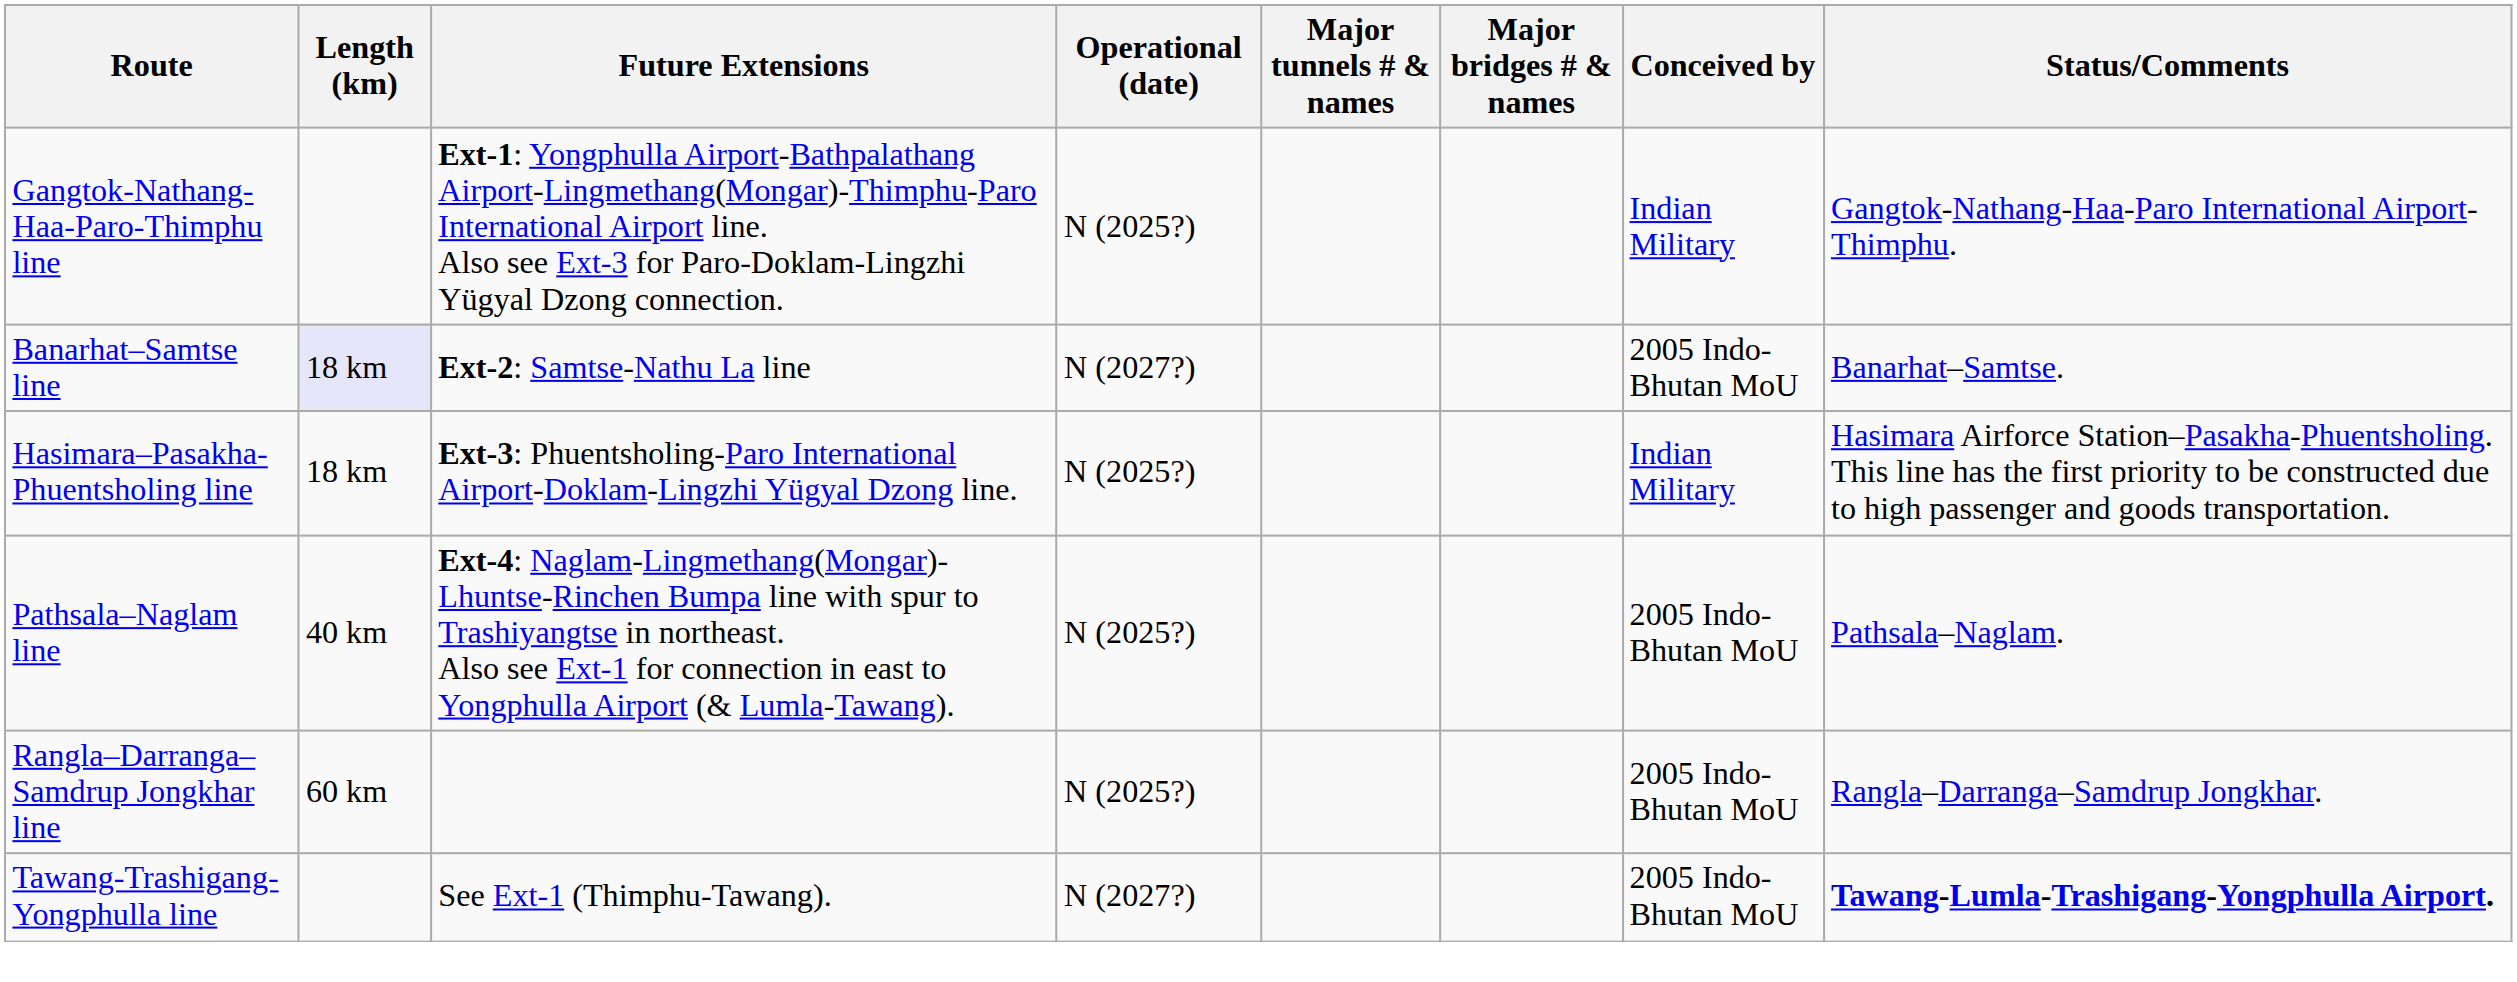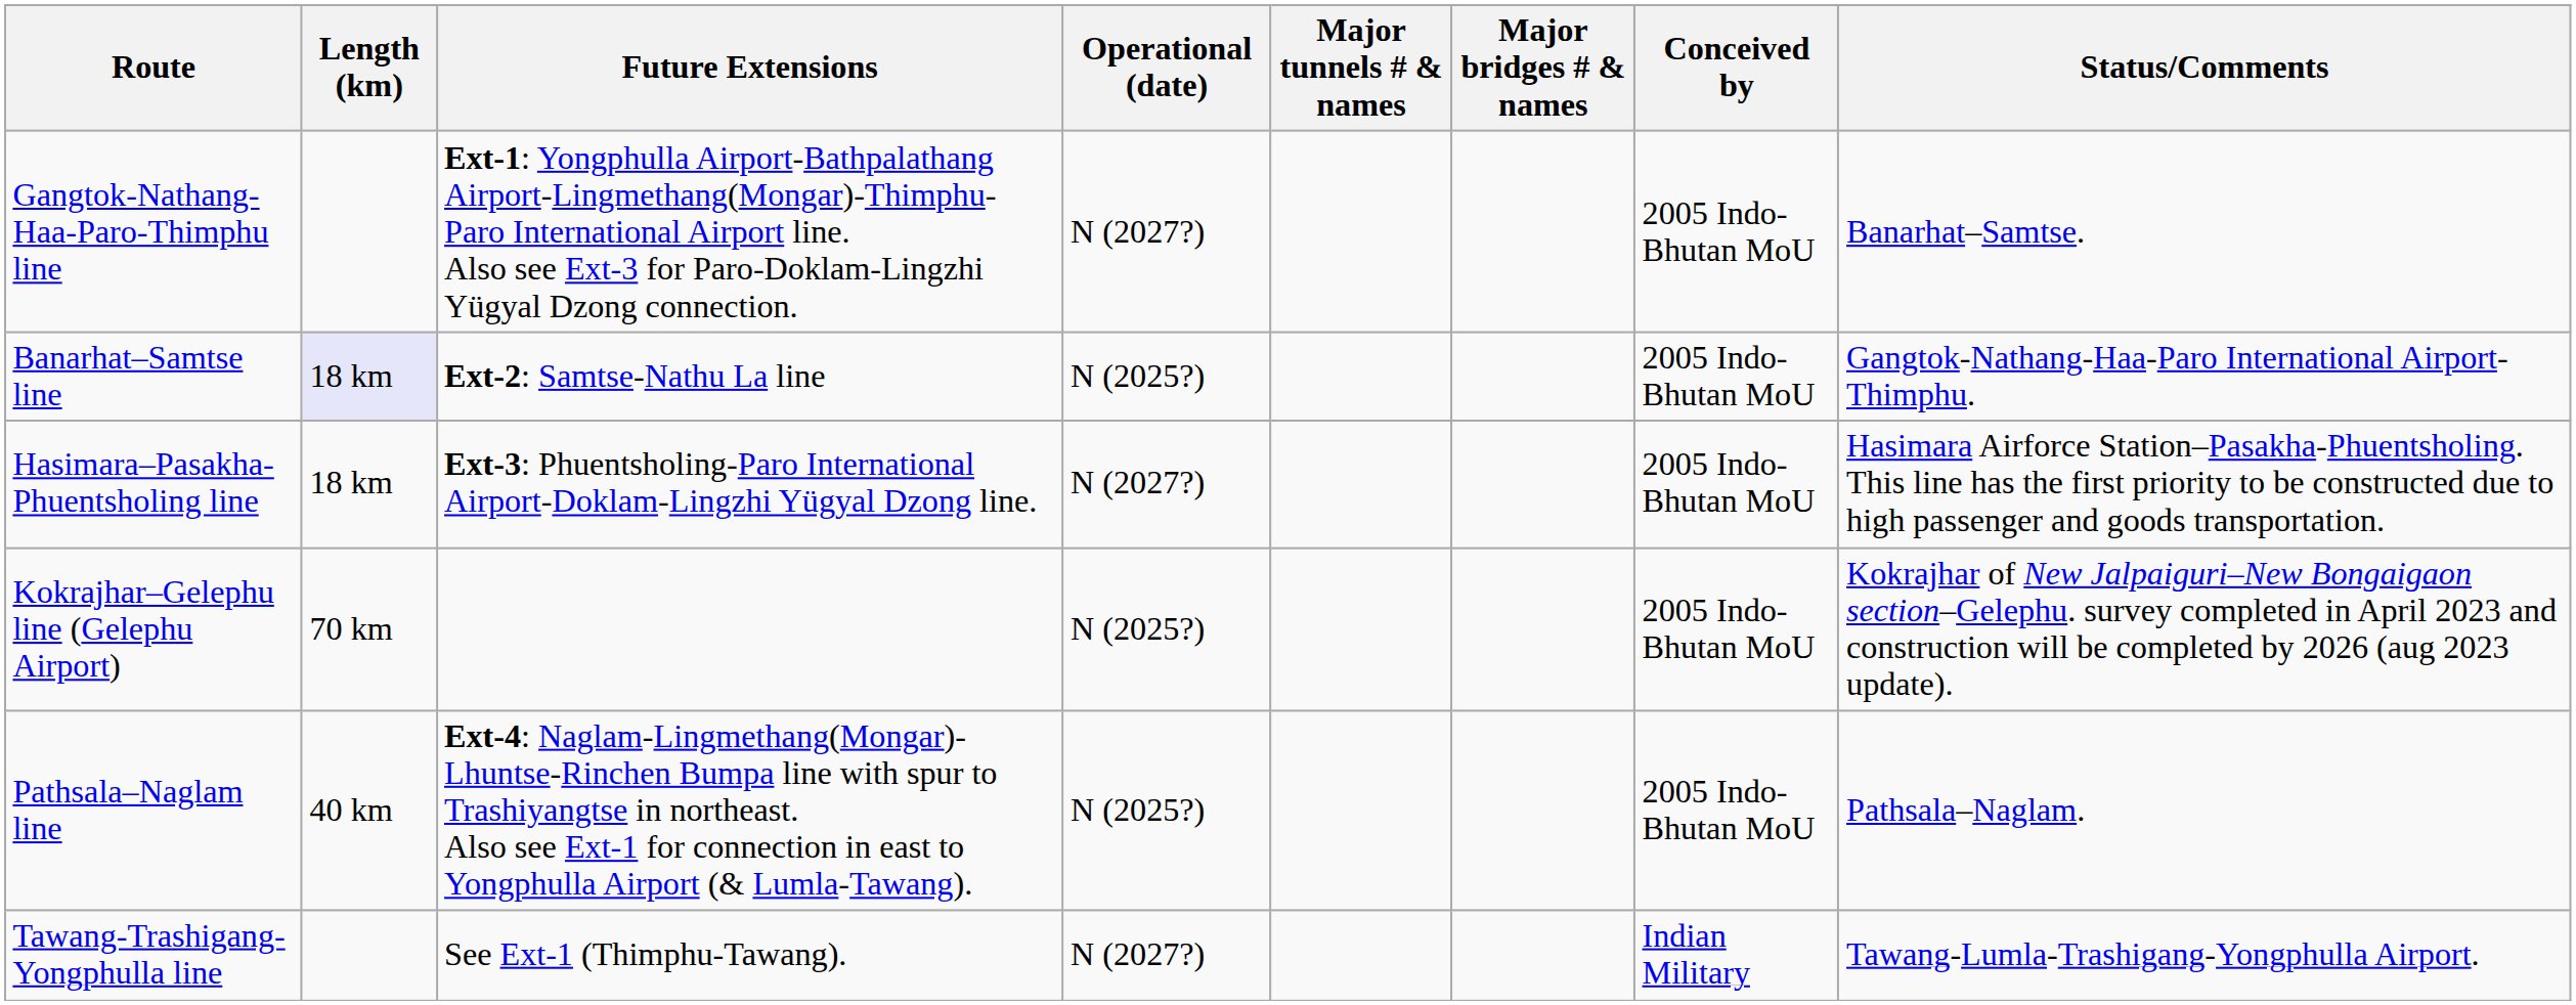 <table class="wikitable sortable">
 <tr>
 <th>Route</th>
 <th>Length (km)</th>
 <th>Future Extensions</th>
 <th>Operational (date)</th>
 <th>Major tunnels # & names</th>
 <th>Major bridges # & names</th>
 <th>Conceived by</th>
 <th>Status/Comments</th>
 </tr>
 <tr>
 <td><a href='#'>Gangtok-Nathang-Haa-Paro-Thimphu line</a></td>
 <td></td>
 <td> <strong>Ext-1</strong>: <a href='#'>Yongphulla Airport</a>-<a href='#'>Bathpalathang Airport</a>-<a href='#'>Lingmethang</a>(<a href='#'>Mongar</a>)-<a href='#'>Thimphu</a>-<a href='#'>Paro International Airport</a> line. <br>Also see <a href='#'>Ext-3</a> for Paro-Doklam-Lingzhi Yügyal Dzong connection.</td>
-<td>N (2025?)</td>
-<td></td>
-<td></td>
-<td><a href='#'>Indian Military</a></td>
-<td><a href='#'>Gangtok</a>-<a href='#'>Nathang</a>-<a href='#'>Haa</a>-<a href='#'>Paro International Airport</a>-<a href='#'>Thimphu</a>.</td>
-</tr>
-<tr>
-<td><a href='#'>Banarhat–Samtse line</a></td>
-<td style="background: lavender;">18 km</td>
-<td> <strong>Ext-2</strong>: <a href='#'>Samtse</a>-<a href='#'>Nathu La</a> line</td>
 <td>N (2027?)</td>
 <td></td>
 <td></td>
 <td>2005 Indo-Bhutan MoU</td>
 <td><a href='#'>Banarhat</a>–<a href='#'>Samtse</a>.</td>
 </tr>
 <tr>
+<td><a href='#'>Banarhat–Samtse line</a></td>
+<td style="background: lavender;">18 km</td>
+<td> <strong>Ext-2</strong>: <a href='#'>Samtse</a>-<a href='#'>Nathu La</a> line</td>
+<td>N (2025?)</td>
+<td></td>
+<td></td>
+<td>2005 Indo-Bhutan MoU</td>
+<td><a href='#'>Gangtok</a>-<a href='#'>Nathang</a>-<a href='#'>Haa</a>-<a href='#'>Paro International Airport</a>-<a href='#'>Thimphu</a>.</td>
+</tr>
+<tr>
 <td><a href='#'>Hasimara–Pasakha-Phuentsholing line</a></td>
 <td>18 km</td>
 <td>  <strong>Ext-3</strong>: Phuentsholing-<a href='#'>Paro International Airport</a>-<a href='#'>Doklam</a>-<a href='#'>Lingzhi Yügyal Dzong</a> line.</td>
+<td>N (2027?)</td>
+<td></td>
+<td></td>
+<td>2005 Indo-Bhutan MoU</td>
+<td><a href='#'>Hasimara</a> Airforce Station–<a href='#'>Pasakha</a>-<a href='#'>Phuentsholing</a>. This line has the first priority to be constructed due to high passenger and goods transportation.</td>
+</tr>
+<tr>
+<td><a href='#'>Kokrajhar–Gelephu line</a> (<a href='#'>Gelephu Airport</a>)</td>
+<td>70 km</td>
+<td></td>
 <td>N (2025?)</td>
 <td></td>
 <td></td>
-<td><a href='#'>Indian Military</a></td>
-<td><a href='#'>Hasimara</a> Airforce Station–<a href='#'>Pasakha</a>-<a href='#'>Phuentsholing</a>. This line has the first priority to be constructed due to high passenger and goods transportation.</td>
+<td>2005 Indo-Bhutan MoU</td>
+<td><a href='#'>Kokrajhar</a> of <em><a href='#'>New Jalpaiguri–New Bongaigaon section</a></em>–<a href='#'>Gelephu</a>. survey completed in April 2023 and construction will be completed by 2026 (aug 2023 update).</td>
 </tr>
 <tr>
 <td><a href='#'>Pathsala–Naglam line</a></td>
 <td>40 km</td>
 <td>  <strong>Ext-4</strong>: <a href='#'>Naglam</a>-<a href='#'>Lingmethang</a>(<a href='#'>Mongar</a>)-<a href='#'>Lhuntse</a>-<a href='#'>Rinchen Bumpa</a> line with spur to <a href='#'>Trashiyangtse</a> in northeast. <br>Also see <a href='#'>Ext-1</a> for connection in east to <a href='#'>Yongphulla Airport</a> (& <a href='#'>Lumla</a>-<a href='#'>Tawang</a>).</td>
 <td>N (2025?)</td>
 <td></td>
 <td></td>
 <td>2005 Indo-Bhutan MoU</td>
 <td><a href='#'>Pathsala</a>–<a href='#'>Naglam</a>.</td>
 </tr>
 <tr>
-<td><a href='#'>Rangla–Darranga–Samdrup Jongkhar line</a></td>
-<td>60 km</td>
-<td></td>
-<td>N (2025?)</td>
-<td></td>
-<td></td>
-<td>2005 Indo-Bhutan MoU</td>
-<td><a href='#'>Rangla</a>–<a href='#'>Darranga</a>–<a href='#'>Samdrup Jongkhar</a>.</td>
-</tr>
-<tr>
 <td><a href='#'>Tawang-Trashigang-Yongphulla line</a></td>
 <td></td>
 <td>See <a href='#'>Ext-1</a> (Thimphu-Tawang).</td>
 <td>N (2027?)</td>
 <td></td>
 <td></td>
-<td>2005 Indo-Bhutan MoU</td>
-<td><strong><a href='#'>Tawang</a>-<a href='#'>Lumla</a>-<a href='#'>Trashigang</a>-<a href='#'>Yongphulla Airport</a>.</strong></td>
+<td><a href='#'>Indian Military</a></td>
+<td><a href='#'>Tawang</a>-<a href='#'>Lumla</a>-<a href='#'>Trashigang</a>-<a href='#'>Yongphulla Airport</a>.</td>
 </tr>
 </table>
